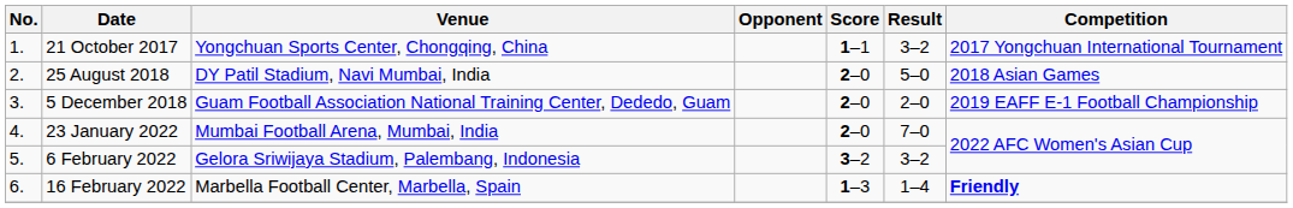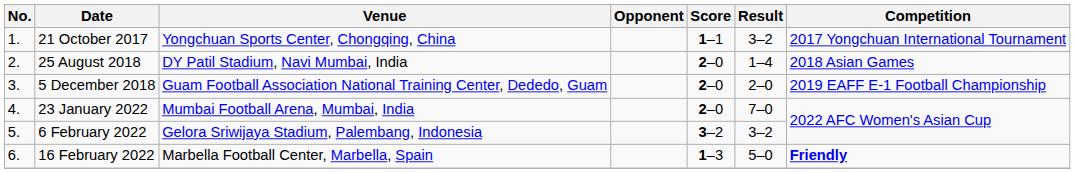 <table class="wikitable">
 <tr>
 <th>No.</th>
 <th>Date</th>
 <th>Venue</th>
 <th>Opponent</th>
 <th>Score</th>
 <th>Result</th>
 <th>Competition</th>
 </tr>
 <tr>
 <td>1.</td>
 <td>21 October 2017</td>
 <td><a href='#'>Yongchuan Sports Center</a>, <a href='#'>Chongqing</a>, <a href='#'>China</a></td>
 <td></td>
 <td align=center><strong>1</strong>–1</td>
 <td align=center>3–2</td>
 <td><a href='#'>2017 Yongchuan International Tournament</a></td>
 </tr>
 <tr>
 <td>2.</td>
 <td>25 August 2018</td>
 <td><a href='#'>DY Patil Stadium</a>, <a href='#'>Navi Mumbai</a>, India</td>
 <td></td>
 <td align=center><strong>2</strong>–0</td>
-<td align=center>5–0</td>
+<td align=center>1–4</td>
 <td><a href='#'>2018 Asian Games</a></td>
 </tr>
 <tr>
 <td>3.</td>
 <td>5 December 2018</td>
 <td><a href='#'>Guam Football Association National Training Center</a>, <a href='#'>Dededo</a>, <a href='#'>Guam</a></td>
 <td></td>
 <td align=center><strong>2</strong>–0</td>
 <td align=center>2–0</td>
 <td><a href='#'>2019 EAFF E-1 Football Championship</a></td>
 </tr>
 <tr>
 <td>4.</td>
 <td>23 January 2022</td>
 <td><a href='#'>Mumbai Football Arena</a>, <a href='#'>Mumbai</a>, <a href='#'>India</a></td>
 <td></td>
 <td align=center><strong>2</strong>–0</td>
 <td align=center>7–0</td>
 <td rowspan=2><a href='#'>2022 AFC Women's Asian Cup</a></td>
 </tr>
 <tr>
 <td>5.</td>
 <td>6 February 2022</td>
 <td><a href='#'>Gelora Sriwijaya Stadium</a>, <a href='#'>Palembang</a>, <a href='#'>Indonesia</a></td>
 <td></td>
 <td align=center><strong>3</strong>–2</td>
 <td align=center>3–2</td>
 </tr>
 <tr>
 <td>6.</td>
 <td>16 February 2022</td>
 <td>Marbella Football Center, <a href='#'>Marbella</a>, <a href='#'>Spain</a></td>
 <td></td>
 <td align=center><strong>1</strong>–3</td>
-<td align=center>1–4</td>
+<td align=center>5–0</td>
 <td><strong><a href='#'>Friendly</a></strong></td>
 </tr>
 <tr>
 </tr>
 </table>
